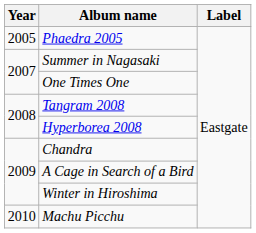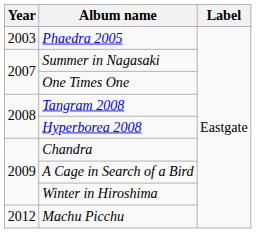 <table class="wikitable">
 <tr>
 <th>Year</th>
 <th>Album name</th>
 <th>Label</th>
 </tr>
 <tr>
-<td>2005</td>
+<td>2003</td>
 <td><em><a href='#'>Phaedra 2005</a></em></td>
 <td rowspan="9" scope="row">Eastgate</td>
 </tr>
 <tr>
 <td rowspan="2">2007</td>
 <td><em>Summer in Nagasaki</em></td>
 </tr>
 <tr>
 <td><em>One Times One</em></td>
 </tr>
 <tr>
 <td rowspan="2" scope="row">2008</td>
 <td><em><a href='#'>Tangram 2008</a></em></td>
 </tr>
 <tr>
 <td><em><a href='#'>Hyperborea 2008</a></em></td>
 </tr>
 <tr>
 <td rowspan="3" scope="row">2009</td>
 <td><em>Chandra</em></td>
 </tr>
 <tr>
 <td><em>A Cage in Search of a Bird</em></td>
 </tr>
 <tr>
 <td><em>Winter in Hiroshima</em></td>
 </tr>
 <tr>
-<td>2010</td>
+<td>2012</td>
 <td><em>Machu Picchu</em></td>
 </tr>
 </table>
